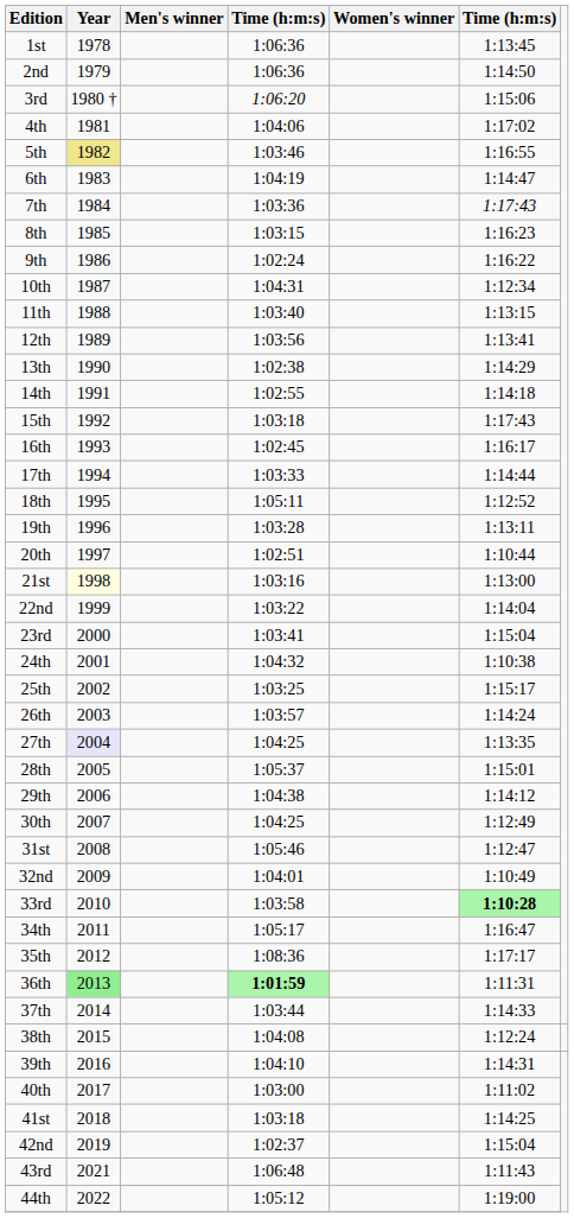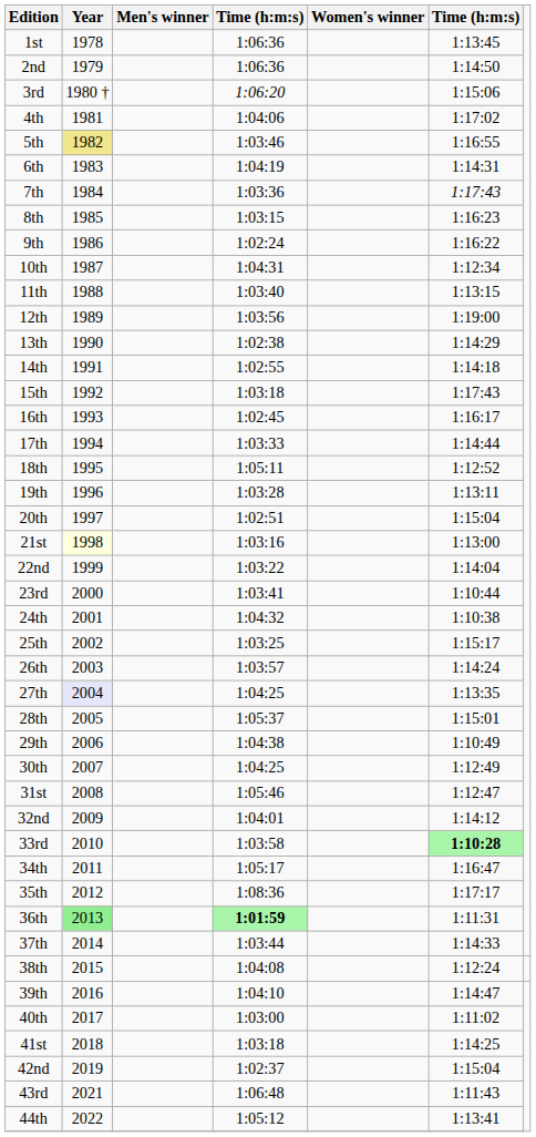 <table class="wikitable sortable" style="text-align:center">
 <tr>
 <th class=unsortable>Edition</th>
 <th>Year</th>
 <th class=unsortable>Men's winner</th>
 <th>Time (h:m:s)</th>
 <th class=unsortable>Women's winner</th>
 <th>Time (h:m:s)</th>
 </tr>
 <tr>
 <td>1st</td>
 <td>1978</td>
 <td align=left></td>
 <td>1:06:36</td>
 <td align=left></td>
 <td>1:13:45</td>
 </tr>
 <tr>
 <td>2nd</td>
 <td>1979</td>
 <td align=left></td>
 <td>1:06:36</td>
 <td align=left></td>
 <td>1:14:50</td>
 </tr>
 <tr>
 <td>3rd</td>
 <td>1980 †</td>
 <td align=left></td>
 <td><em>1:06:20</em></td>
 <td align=left></td>
 <td>1:15:06</td>
 </tr>
 <tr>
 <td>4th</td>
 <td>1981</td>
 <td align=left></td>
 <td>1:04:06</td>
 <td align=left></td>
 <td>1:17:02</td>
 </tr>
 <tr>
 <td>5th</td>
 <td style="background: khaki;">1982</td>
 <td align=left></td>
 <td>1:03:46</td>
 <td align=left></td>
 <td>1:16:55</td>
 </tr>
 <tr>
 <td>6th</td>
 <td>1983</td>
 <td align=left></td>
 <td>1:04:19</td>
 <td align=left></td>
-<td>1:14:47</td>
+<td>1:14:31</td>
 </tr>
 <tr>
 <td>7th</td>
 <td>1984</td>
 <td align=left></td>
 <td>1:03:36</td>
 <td align=left></td>
 <td><em>1:17:43</em></td>
 </tr>
 <tr>
 <td>8th</td>
 <td>1985</td>
 <td align=left></td>
 <td>1:03:15</td>
 <td align=left></td>
 <td>1:16:23</td>
 </tr>
 <tr>
 <td>9th</td>
 <td>1986</td>
 <td align=left></td>
 <td>1:02:24</td>
 <td align=left></td>
 <td>1:16:22</td>
 </tr>
 <tr>
 <td>10th</td>
 <td>1987</td>
 <td align=left></td>
 <td>1:04:31</td>
 <td align=left></td>
 <td>1:12:34</td>
 </tr>
 <tr>
 <td>11th</td>
 <td>1988</td>
 <td align=left></td>
 <td>1:03:40</td>
 <td align=left></td>
 <td>1:13:15</td>
 </tr>
 <tr>
 <td>12th</td>
 <td>1989</td>
 <td align=left></td>
 <td>1:03:56</td>
 <td align=left></td>
-<td>1:13:41</td>
+<td>1:19:00</td>
 </tr>
 <tr>
 <td>13th</td>
 <td>1990</td>
 <td align=left></td>
 <td>1:02:38</td>
 <td align=left></td>
 <td>1:14:29</td>
 </tr>
 <tr>
 <td>14th</td>
 <td>1991</td>
 <td align=left></td>
 <td>1:02:55</td>
 <td align=left></td>
 <td>1:14:18</td>
 </tr>
 <tr>
 <td>15th</td>
 <td>1992</td>
 <td align=left></td>
 <td>1:03:18</td>
 <td align=left></td>
 <td>1:17:43</td>
 </tr>
 <tr>
 <td>16th</td>
 <td>1993</td>
 <td align=left></td>
 <td>1:02:45</td>
 <td align=left></td>
 <td>1:16:17</td>
 </tr>
 <tr>
 <td>17th</td>
 <td>1994</td>
 <td align=left></td>
 <td>1:03:33</td>
 <td align=left></td>
 <td>1:14:44</td>
 </tr>
 <tr>
 <td>18th</td>
 <td>1995</td>
 <td align=left></td>
 <td>1:05:11</td>
 <td align=left></td>
 <td>1:12:52</td>
 </tr>
 <tr>
 <td>19th</td>
 <td>1996</td>
 <td align=left></td>
 <td>1:03:28</td>
 <td align=left></td>
 <td>1:13:11</td>
 </tr>
 <tr>
 <td>20th</td>
 <td>1997</td>
 <td align=left></td>
 <td>1:02:51</td>
 <td align=left></td>
-<td>1:10:44</td>
+<td>1:15:04</td>
 </tr>
 <tr>
 <td>21st</td>
 <td style="background: lightyellow;">1998</td>
 <td align=left></td>
 <td>1:03:16</td>
 <td align=left></td>
 <td>1:13:00</td>
 </tr>
 <tr>
 <td>22nd</td>
 <td>1999</td>
 <td align=left></td>
 <td>1:03:22</td>
 <td align=left></td>
 <td>1:14:04</td>
 </tr>
 <tr>
 <td>23rd</td>
 <td>2000</td>
 <td align=left></td>
 <td>1:03:41</td>
 <td align=left></td>
-<td>1:15:04</td>
+<td>1:10:44</td>
 </tr>
 <tr>
 <td>24th</td>
 <td>2001</td>
 <td align=left></td>
 <td>1:04:32</td>
 <td align=left></td>
 <td>1:10:38</td>
 </tr>
 <tr>
 <td>25th</td>
 <td>2002</td>
 <td align=left></td>
 <td>1:03:25</td>
 <td align=left></td>
 <td>1:15:17</td>
 </tr>
 <tr>
 <td>26th</td>
 <td>2003</td>
 <td align=left></td>
 <td>1:03:57</td>
 <td align=left></td>
 <td>1:14:24</td>
 </tr>
 <tr>
 <td>27th</td>
 <td style="background: lavender;">2004</td>
 <td align=left></td>
 <td>1:04:25</td>
 <td align=left></td>
 <td>1:13:35</td>
 </tr>
 <tr>
 <td>28th</td>
 <td>2005</td>
 <td align=left></td>
 <td>1:05:37</td>
 <td align=left></td>
 <td>1:15:01</td>
 </tr>
 <tr>
 <td>29th</td>
 <td>2006</td>
 <td align=left></td>
 <td>1:04:38</td>
 <td align=left></td>
-<td>1:14:12</td>
+<td>1:10:49</td>
 </tr>
 <tr>
 <td>30th</td>
 <td>2007</td>
 <td align=left></td>
 <td>1:04:25</td>
 <td align=left></td>
 <td>1:12:49</td>
 </tr>
 <tr>
 <td>31st</td>
 <td>2008</td>
 <td align=left></td>
 <td>1:05:46</td>
 <td align=left></td>
 <td>1:12:47</td>
 </tr>
 <tr>
 <td>32nd</td>
 <td>2009</td>
 <td align=left></td>
 <td>1:04:01</td>
 <td align=left></td>
-<td>1:10:49</td>
+<td>1:14:12</td>
 </tr>
 <tr>
 <td>33rd</td>
 <td>2010</td>
 <td align=left></td>
 <td>1:03:58</td>
 <td align=left></td>
 <td bgcolor=#A9F5A9><strong>1:10:28</strong></td>
 </tr>
 <tr>
 <td>34th</td>
 <td>2011</td>
 <td align=left></td>
 <td>1:05:17</td>
 <td align=left></td>
 <td>1:16:47</td>
 </tr>
 <tr>
 <td>35th</td>
 <td>2012</td>
 <td align=left></td>
 <td>1:08:36</td>
 <td align=left></td>
 <td>1:17:17</td>
 </tr>
 <tr>
 <td>36th</td>
 <td style="background: lightgreen;">2013</td>
 <td align=left></td>
 <td bgcolor=#A9F5A9><strong>1:01:59</strong></td>
 <td align=left></td>
 <td>1:11:31</td>
 </tr>
 <tr>
 <td>37th</td>
 <td>2014</td>
 <td align=left></td>
 <td>1:03:44</td>
 <td align=left></td>
 <td>1:14:33</td>
 </tr>
 <tr>
 <td>38th</td>
 <td>2015</td>
 <td align=left></td>
 <td>1:04:08</td>
 <td align=left></td>
 <td>1:12:24</td>
 <td></td>
 </tr>
 <tr>
 <td>39th</td>
 <td>2016</td>
 <td align=left></td>
 <td>1:04:10</td>
 <td align=left></td>
-<td>1:14:31</td>
+<td>1:14:47</td>
 </tr>
 <tr>
 <td>40th</td>
 <td>2017</td>
 <td align=left></td>
 <td>1:03:00</td>
 <td align=left></td>
 <td>1:11:02</td>
 </tr>
 <tr>
 <td>41st</td>
 <td>2018</td>
 <td align=left></td>
 <td>1:03:18</td>
 <td align=left></td>
 <td>1:14:25</td>
 </tr>
 <tr>
 <td>42nd</td>
 <td>2019</td>
 <td align=left></td>
 <td>1:02:37</td>
 <td align=left></td>
 <td>1:15:04</td>
 </tr>
 <tr>
 <td>43rd</td>
 <td>2021</td>
 <td align=left></td>
 <td>1:06:48</td>
 <td align=left></td>
 <td>1:11:43</td>
 </tr>
 <tr>
 <td>44th</td>
 <td>2022</td>
 <td align=left></td>
 <td>1:05:12</td>
 <td align=left></td>
-<td>1:19:00</td>
+<td>1:13:41</td>
 </tr>
 <tr>
 </tr>
 </table>
